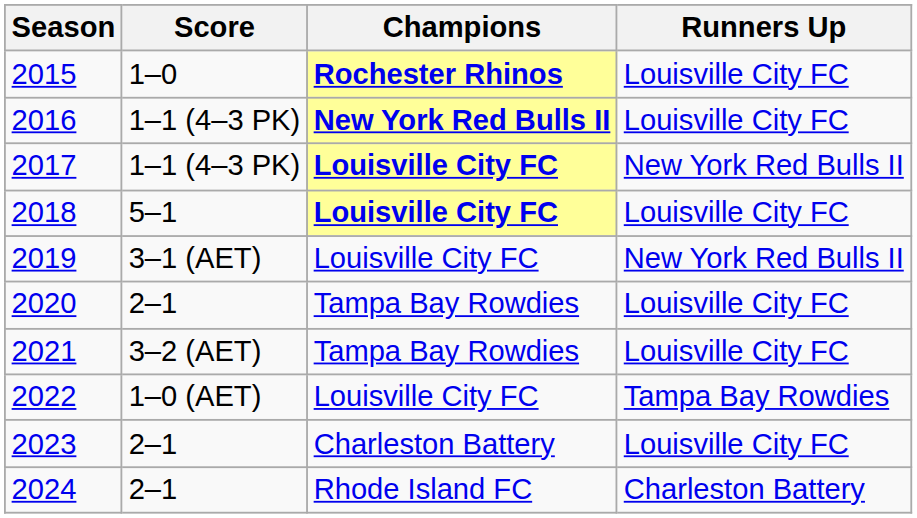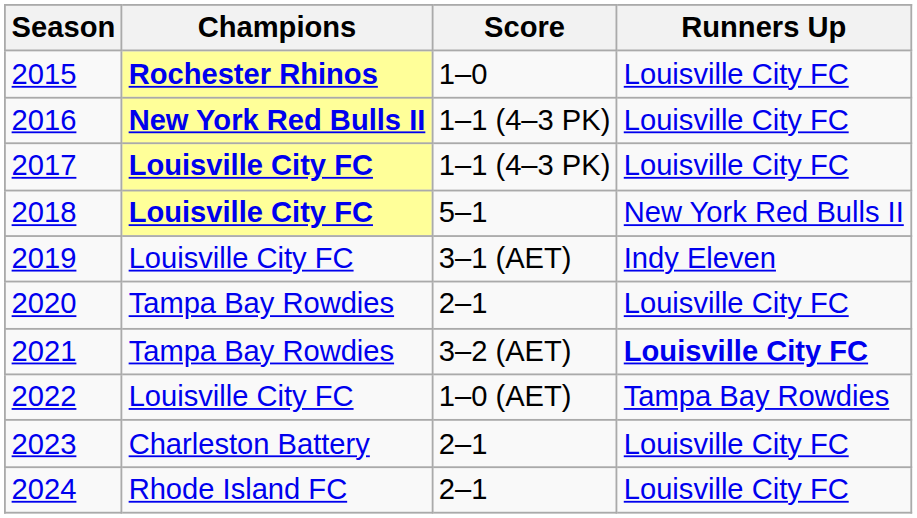 <table class="wikitable sortable">
 <tr>
 <th>Season</th>
+<th>Champions</th>
 <th>Score</th>
-<th>Champions</th>
 <th>Runners Up</th>
 </tr>
 <tr>
 <td><a href='#'>2015</a></td>
+<td bgcolor=#FFFF99><strong><a href='#'>Rochester Rhinos</a></strong></td>
 <td>1–0</td>
-<td bgcolor=#FFFF99><strong><a href='#'>Rochester Rhinos</a></strong></td>
 <td><a href='#'>Louisville City FC</a></td>
 </tr>
 <tr>
 <td><a href='#'>2016</a></td>
+<td bgcolor=#FFFF99><strong><a href='#'>New York Red Bulls II</a></strong></td>
 <td>1–1 (4–3 PK)</td>
-<td bgcolor=#FFFF99><strong><a href='#'>New York Red Bulls II</a></strong></td>
 <td><a href='#'>Louisville City FC</a></td>
 </tr>
 <tr>
 <td><a href='#'>2017</a></td>
+<td bgcolor=#FFFF99><strong><a href='#'>Louisville City FC</a></strong></td>
 <td>1–1 (4–3 PK)</td>
+<td><a href='#'>Louisville City FC</a></td>
+</tr>
+<tr>
+<td><a href='#'>2018</a></td>
 <td bgcolor=#FFFF99><strong><a href='#'>Louisville City FC</a></strong></td>
+<td>5–1</td>
 <td><a href='#'>New York Red Bulls II</a></td>
 </tr>
 <tr>
-<td><a href='#'>2018</a></td>
-<td>5–1</td>
-<td bgcolor=#FFFF99><strong><a href='#'>Louisville City FC</a></strong></td>
+<td><a href='#'>2019</a></td>
 <td><a href='#'>Louisville City FC</a></td>
-</tr>
-<tr>
-<td><a href='#'>2019</a></td>
 <td>3–1 (AET)</td>
-<td><a href='#'>Louisville City FC</a></td>
-<td><a href='#'>New York Red Bulls II</a></td>
+<td><a href='#'>Indy Eleven</a></td>
 </tr>
 <tr>
 <td><a href='#'>2020</a></td>
+<td><a href='#'>Tampa Bay Rowdies</a></td>
 <td>2–1</td>
-<td><a href='#'>Tampa Bay Rowdies</a></td>
 <td><a href='#'>Louisville City FC</a></td>
 </tr>
 <tr>
 <td><a href='#'>2021</a></td>
+<td><a href='#'>Tampa Bay Rowdies</a></td>
 <td>3–2 (AET)</td>
-<td><a href='#'>Tampa Bay Rowdies</a></td>
-<td><a href='#'>Louisville City FC</a></td>
+<td><strong><a href='#'>Louisville City FC</a></strong></td>
 </tr>
 <tr>
 <td><a href='#'>2022</a></td>
+<td><a href='#'>Louisville City FC</a></td>
 <td>1–0 (AET)</td>
-<td><a href='#'>Louisville City FC</a></td>
 <td><a href='#'>Tampa Bay Rowdies</a></td>
 </tr>
 <tr>
 <td><a href='#'>2023</a></td>
+<td><a href='#'>Charleston Battery</a></td>
 <td>2–1</td>
-<td><a href='#'>Charleston Battery</a></td>
 <td><a href='#'>Louisville City FC</a></td>
 </tr>
 <tr>
 <td><a href='#'>2024</a></td>
+<td><a href='#'>Rhode Island FC</a></td>
 <td>2–1</td>
-<td><a href='#'>Rhode Island FC</a></td>
-<td><a href='#'>Charleston Battery</a></td>
+<td><a href='#'>Louisville City FC</a></td>
 </tr>
 </table>
